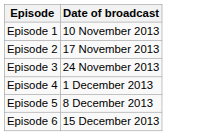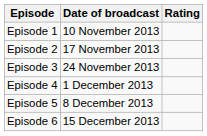 <table class="wikitable">
 <tr>
 <th>Episode</th>
 <th>Date of broadcast</th>
+<th>Rating</th>
 </tr>
 <tr>
 <td>Episode 1</td>
 <td>10 November 2013</td>
+<td></td>
 </tr>
 <tr>
 <td>Episode 2</td>
 <td>17 November 2013</td>
+<td></td>
 </tr>
 <tr>
 <td>Episode 3</td>
 <td>24 November 2013</td>
+<td></td>
 </tr>
 <tr>
 <td>Episode 4</td>
 <td>1 December 2013</td>
+<td></td>
 </tr>
 <tr>
 <td>Episode 5</td>
 <td>8 December 2013</td>
+<td></td>
 </tr>
 <tr>
 <td>Episode 6</td>
 <td>15 December 2013</td>
+<td></td>
 </tr>
 </table>
